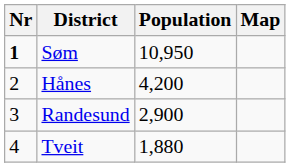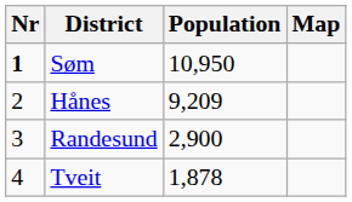 <table class="wikitable sortable">
 <tr>
 <th>Nr</th>
 <th>District</th>
 <th>Population </th>
 <th>Map</th>
 </tr>
 <tr>
 <td><strong>1</strong></td>
 <td><a href='#'>Søm</a></td>
 <td>10,950</td>
 <td></td>
 </tr>
 <tr>
 <td>2</td>
 <td><a href='#'>Hånes</a></td>
-<td>4,200</td>
+<td>9,209</td>
 <td></td>
 </tr>
 <tr>
 <td>3</td>
 <td><a href='#'>Randesund</a></td>
 <td>2,900</td>
 <td></td>
 </tr>
 <tr>
 <td>4</td>
 <td><a href='#'>Tveit</a></td>
-<td>1,880</td>
+<td>1,878</td>
 <td></td>
 </tr>
 </table>
